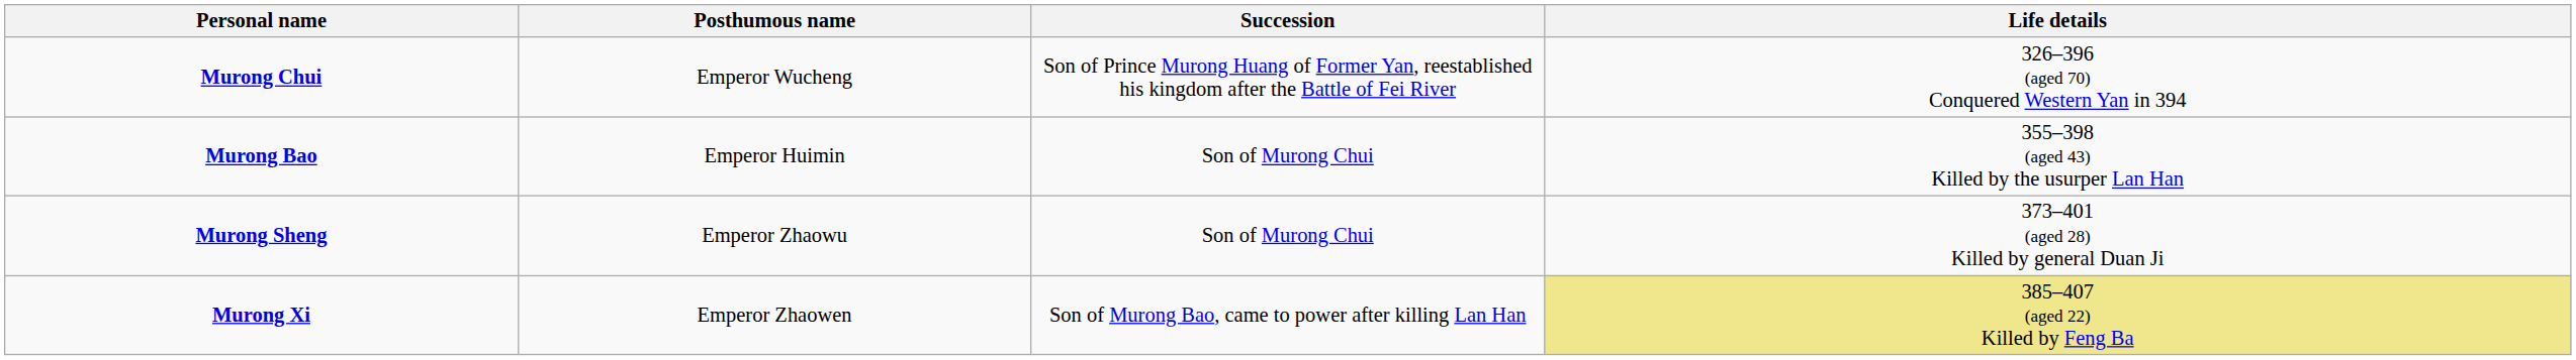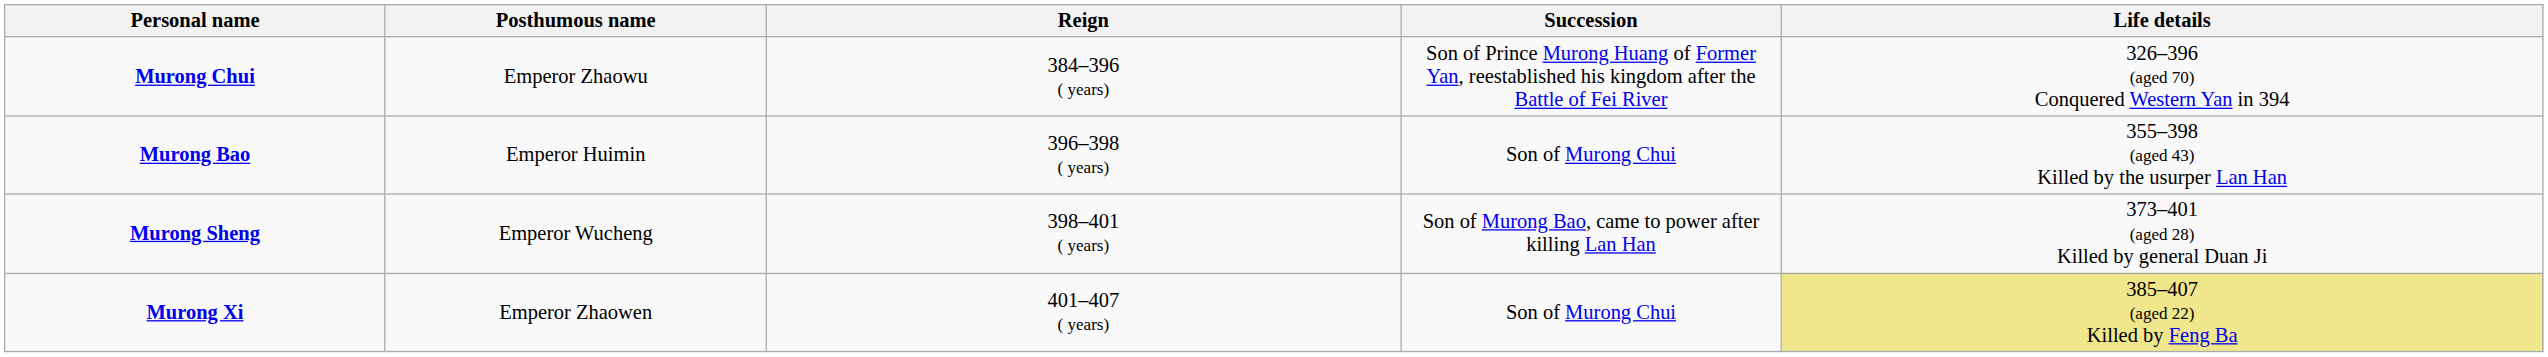 <table class="wikitable plainrowheaders" style="text-align:center; width:100%;">
 <tr>
 <th scope="col" width="15%">Personal name</th>
 <th scope="col" width="15%">Posthumous name</th>
+<th scope="col" width="25%">Reign</th>
 <th scope="col" width="15%">Succession</th>
 <th scope="col" width="30%">Life details</th>
 </tr>
 <tr>
 <td><strong><a href='#'>Murong Chui</a></strong><br></td>
-<td>Emperor Wucheng<br></td>
+<td>Emperor Zhaowu<br></td>
+<td>384–396<br><small>( years)</small><br><small></small></td>
 <td>Son of Prince <a href='#'>Murong Huang</a> of <a href='#'>Former Yan</a>, reestablished his kingdom after the <a href='#'>Battle of Fei River</a></td>
 <td>326–396<br><small>(aged 70)</small><br>Conquered <a href='#'>Western Yan</a> in 394</td>
 </tr>
 <tr>
 <td><strong><a href='#'>Murong Bao</a></strong><br></td>
 <td>Emperor Huimin<br></td>
+<td>396–398<br><small>( years)</small><br><small></small></td>
 <td>Son of <a href='#'>Murong Chui</a></td>
 <td>355–398<br><small>(aged 43)</small><br>Killed by the usurper <a href='#'>Lan Han</a></td>
 </tr>
 <tr>
 <td><strong><a href='#'>Murong Sheng</a></strong><br></td>
-<td>Emperor Zhaowu<br></td>
-<td>Son of <a href='#'>Murong Chui</a></td>
+<td>Emperor Wucheng<br></td>
+<td>398–401<br><small>( years)</small><br><small></small></td>
+<td>Son of <a href='#'>Murong Bao</a>, came to power after killing <a href='#'>Lan Han</a></td>
 <td>373–401<br><small>(aged 28)</small><br>Killed by general Duan Ji</td>
 </tr>
 <tr>
 <td><strong><a href='#'>Murong Xi</a></strong><br></td>
 <td>Emperor Zhaowen<br></td>
-<td>Son of <a href='#'>Murong Bao</a>, came to power after killing <a href='#'>Lan Han</a></td>
+<td>401–407<br><small>( years)</small><br><small></small></td>
+<td>Son of <a href='#'>Murong Chui</a></td>
 <td style="background: khaki;">385–407<br><small>(aged 22)</small><br>Killed by <a href='#'>Feng Ba</a></td>
 </tr>
 </table>
